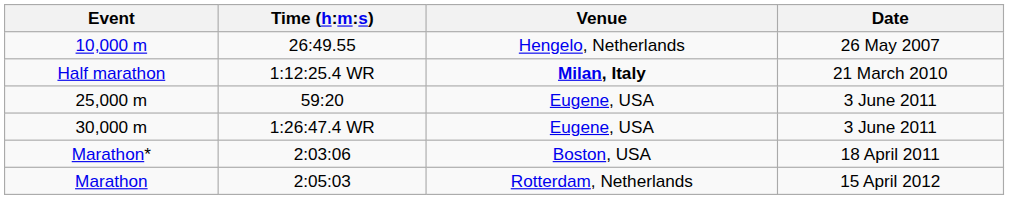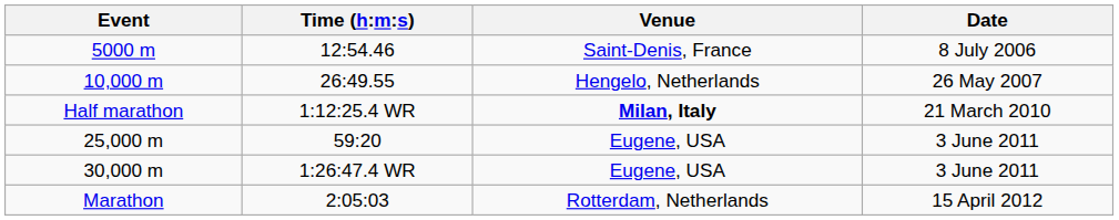 <table class="wikitable" style=" text-align:center; font-size:95%;" width="70%">
 <tr>
 <th>Event</th>
 <th>Time (<a href='#'>h</a>:<a href='#'>m</a>:<a href='#'>s</a>)</th>
 <th>Venue</th>
 <th>Date</th>
+</tr>
+<tr>
+<td><a href='#'>5000 m</a></td>
+<td>12:54.46</td>
+<td><a href='#'>Saint-Denis</a>, France</td>
+<td>8 July 2006</td>
 </tr>
 <tr>
 <td><a href='#'>10,000 m</a></td>
 <td>26:49.55</td>
 <td><a href='#'>Hengelo</a>, Netherlands</td>
 <td>26 May 2007</td>
 </tr>
 <tr>
 <td><a href='#'>Half marathon</a></td>
 <td>1:12:25.4 WR</td>
 <td><strong><a href='#'>Milan</a>, Italy</strong></td>
 <td>21 March 2010</td>
 </tr>
 <tr>
 <td>25,000 m</td>
 <td>59:20</td>
 <td><a href='#'>Eugene</a>, USA</td>
 <td>3 June 2011</td>
 </tr>
 <tr>
 <td>30,000 m</td>
 <td>1:26:47.4 WR</td>
 <td><a href='#'>Eugene</a>, USA</td>
 <td>3 June 2011</td>
 </tr>
 <tr>
-<td><a href='#'>Marathon</a>*</td>
-<td>2:03:06</td>
-<td><a href='#'>Boston</a>, USA</td>
-<td>18 April 2011</td>
-</tr>
-<tr>
 <td><a href='#'>Marathon</a></td>
 <td>2:05:03</td>
 <td><a href='#'>Rotterdam</a>, Netherlands</td>
 <td>15 April 2012</td>
 </tr>
 </table>
